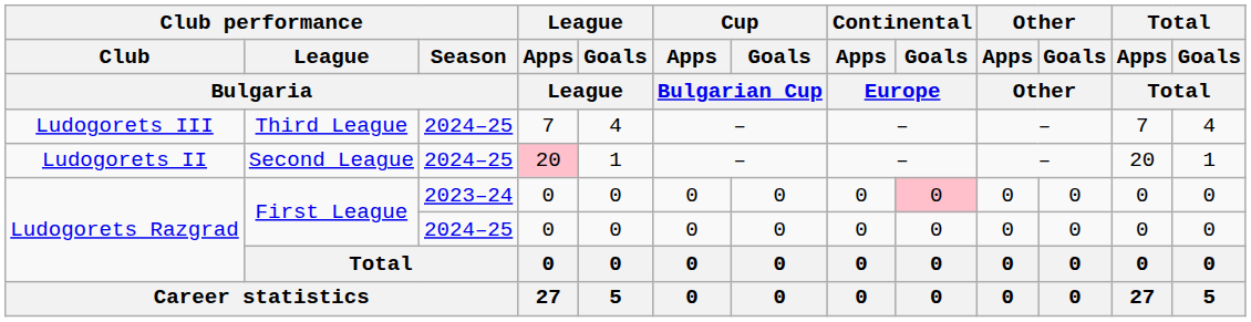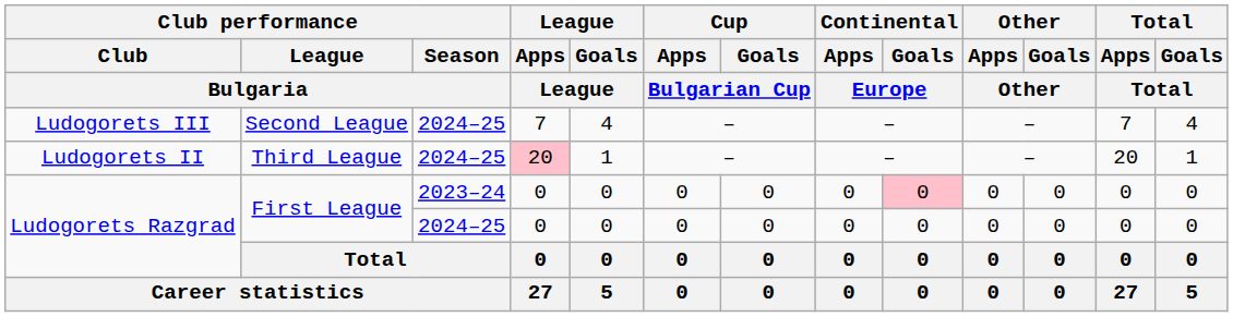 <table class="wikitable" style="text-align: center">
 <tr>
 <th colspan="3">Club performance</th>
 <th colspan="2">League</th>
 <th colspan="2">Cup</th>
 <th colspan="2">Continental</th>
 <th colspan="2">Other</th>
 <th colspan="3">Total</th>
 </tr>
 <tr>
 <th>Club</th>
 <th>League</th>
 <th>Season</th>
 <th>Apps</th>
 <th>Goals</th>
 <th>Apps</th>
 <th>Goals</th>
 <th>Apps</th>
 <th>Goals</th>
 <th>Apps</th>
 <th>Goals</th>
 <th>Apps</th>
 <th>Goals</th>
 </tr>
 <tr>
 <th colspan="3">Bulgaria</th>
 <th colspan="2">League</th>
 <th colspan="2"><a href='#'>Bulgarian Cup</a></th>
 <th colspan="2"><a href='#'>Europe</a></th>
 <th colspan="2">Other</th>
 <th colspan="2">Total</th>
 </tr>
 <tr>
 <td rowspan="1" valign="center"><a href='#'>Ludogorets III</a></td>
-<td rowspan="1"><a href='#'>Third League</a></td>
+<td rowspan="1"><a href='#'>Second League</a></td>
 <td><a href='#'>2024–25</a></td>
 <td>7</td>
 <td>4</td>
 <td colspan="2">–</td>
 <td colspan="2">–</td>
 <td colspan="2">–</td>
 <td>7</td>
 <td>4</td>
 </tr>
 <tr>
 <td rowspan="1" valign="center"><a href='#'>Ludogorets II</a></td>
-<td rowspan="1"><a href='#'>Second League</a></td>
+<td rowspan="1"><a href='#'>Third League</a></td>
 <td><a href='#'>2024–25</a></td>
 <td style="background: pink;">20</td>
 <td>1</td>
 <td colspan="2">–</td>
 <td colspan="2">–</td>
 <td colspan="2">–</td>
 <td>20</td>
 <td>1</td>
 </tr>
 <tr>
 <td rowspan="3"><a href='#'>Ludogorets Razgrad</a></td>
 <td rowspan="2"><a href='#'>First League</a></td>
 <td><a href='#'>2023–24</a></td>
 <td>0</td>
 <td>0</td>
 <td>0</td>
 <td>0</td>
 <td 0>0</td>
 <td style="background: pink;">0</td>
 <td>0</td>
 <td>0</td>
 <td>0</td>
 <td>0</td>
 </tr>
 <tr>
 <td><a href='#'>2024–25</a></td>
 <td>0</td>
 <td>0</td>
 <td>0</td>
 <td>0</td>
 <td 0>0</td>
 <td>0</td>
 <td>0</td>
 <td>0</td>
 <td>0</td>
 <td>0</td>
 </tr>
 <tr>
 <th colspan="2">Total</th>
 <th>0</th>
 <th>0</th>
 <th>0</th>
 <th>0</th>
 <th>0</th>
 <th>0</th>
 <th>0</th>
 <th>0</th>
 <th>0</th>
 <th>0</th>
 </tr>
 <tr>
 <th colspan="3">Career statistics</th>
 <th>27</th>
 <th>5</th>
 <th>0</th>
 <th>0</th>
 <th>0</th>
 <th>0</th>
 <th>0</th>
 <th>0</th>
 <th>27</th>
 <th>5</th>
 </tr>
 </table>
